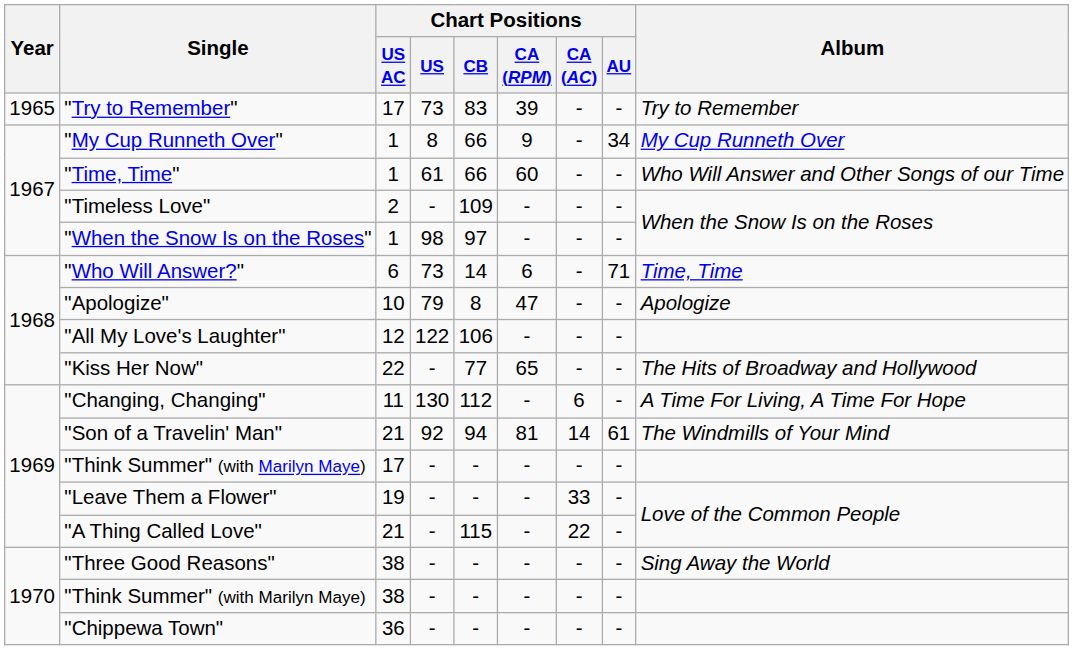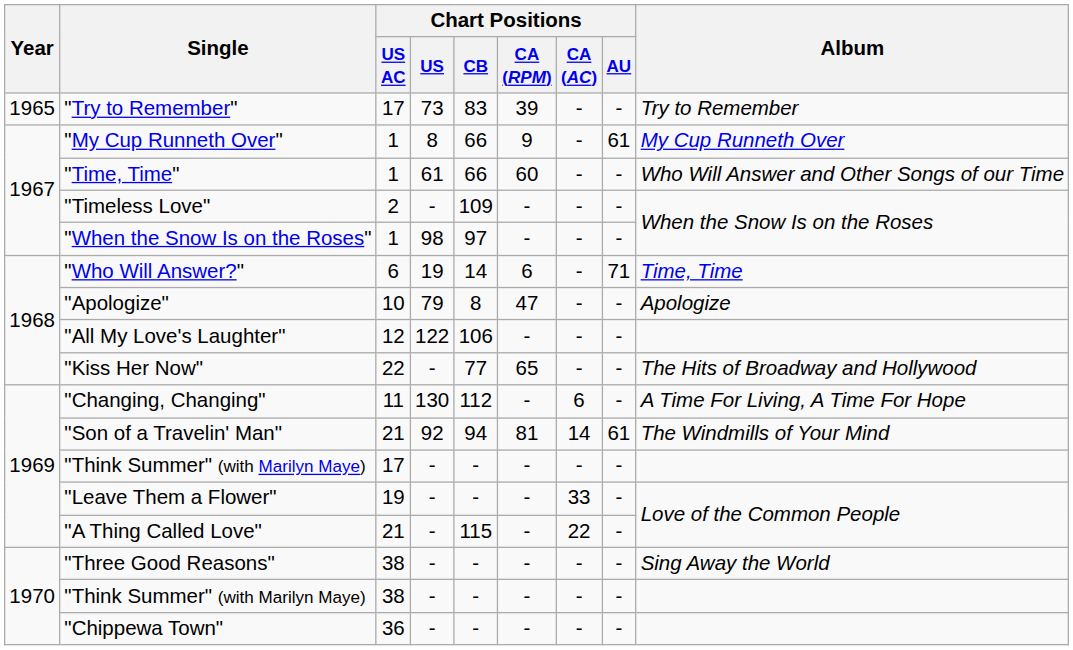 <table class="wikitable">
 <tr>
 <th rowspan="2">Year</th>
 <th rowspan="2">Single</th>
 <th colspan="6">Chart Positions</th>
 <th rowspan="2">Album</th>
 </tr>
 <tr>
 <th><small><a href='#'>US <br>AC</a></small></th>
 <th><small><a href='#'>US</a></small></th>
 <th><small><a href='#'>CB</a></small></th>
 <th><small><a href='#'>CA<br>(<em>RPM</em>)</a></small></th>
 <th><small><a href='#'>CA<br>(<em>AC</em>)</a></small></th>
 <th><small><a href='#'>AU</a></small></th>
 </tr>
 <tr>
 <td>1965</td>
 <td>"<a href='#'>Try to Remember</a>"</td>
 <td align="center">17</td>
 <td align="center">73</td>
 <td align="center">83</td>
 <td align="center">39</td>
 <td align="center">-</td>
 <td align="center">-</td>
 <td><em>Try to Remember</em></td>
 </tr>
 <tr>
 <td rowspan="4">1967</td>
 <td>"<a href='#'>My Cup Runneth Over</a>"</td>
 <td align="center">1</td>
 <td align="center">8</td>
 <td align="center">66</td>
 <td align="center">9</td>
 <td align="center">-</td>
-<td align="center">34</td>
+<td align="center">61</td>
 <td><em><a href='#'>My Cup Runneth Over</a></em></td>
 </tr>
 <tr>
 <td>"<a href='#'>Time, Time</a>"</td>
 <td align="center">1</td>
 <td align="center">61</td>
 <td align="center">66</td>
 <td align="center">60</td>
 <td align="center">-</td>
 <td align="center">-</td>
 <td><em>Who Will Answer and Other Songs of our Time</em></td>
 </tr>
 <tr>
 <td>"Timeless Love"</td>
 <td align="center">2</td>
 <td align="center">-</td>
 <td align="center">109</td>
 <td align="center">-</td>
 <td align="center">-</td>
 <td align="center">-</td>
 <td rowspan="2"><em>When the Snow Is on the Roses</em></td>
 </tr>
 <tr>
 <td>"<a href='#'>When the Snow Is on the Roses</a>"</td>
 <td align="center">1</td>
 <td align="center">98</td>
 <td align="center">97</td>
 <td align="center">-</td>
 <td align="center">-</td>
 <td align="center">-</td>
 </tr>
 <tr>
 <td rowspan="4">1968</td>
 <td>"<a href='#'>Who Will Answer?</a>"</td>
 <td align="center">6</td>
-<td align="center">73</td>
+<td align="center">19</td>
 <td align="center">14</td>
 <td align="center">6</td>
 <td align="center">-</td>
 <td align="center">71</td>
 <td><em><a href='#'>Time, Time</a></em></td>
 </tr>
 <tr>
 <td>"Apologize"</td>
 <td align="center">10</td>
 <td align="center">79</td>
 <td align="center">8</td>
 <td align="center">47</td>
 <td align="center">-</td>
 <td align="center">-</td>
 <td><em>Apologize</em></td>
 </tr>
 <tr>
 <td>"All My Love's Laughter"</td>
 <td align="center">12</td>
 <td align="center">122</td>
 <td align="center">106</td>
 <td align="center">-</td>
 <td align="center">-</td>
 <td align="center">-</td>
 <td></td>
 </tr>
 <tr>
 <td>"Kiss Her Now"</td>
 <td align="center">22</td>
 <td align="center">-</td>
 <td align="center">77</td>
 <td align="center">65</td>
 <td align="center">-</td>
 <td align="center">-</td>
 <td><em>The Hits of Broadway and Hollywood</em></td>
 </tr>
 <tr>
 <td rowspan="5">1969</td>
 <td>"Changing, Changing"</td>
 <td align="center">11</td>
 <td align="center">130</td>
 <td align="center">112</td>
 <td align="center">-</td>
 <td align="center">6</td>
 <td align="center">-</td>
 <td><em>A Time For Living, A Time For Hope</em></td>
 </tr>
 <tr>
 <td>"Son of a Travelin' Man"</td>
 <td align="center">21</td>
 <td align="center">92</td>
 <td align="center">94</td>
 <td align="center">81</td>
 <td align="center">14</td>
 <td align="center">61</td>
 <td><em>The Windmills of Your Mind</em></td>
 </tr>
 <tr>
 <td>"Think Summer" <small>(with <a href='#'>Marilyn Maye</a>)</small></td>
 <td align="center">17</td>
 <td align="center">-</td>
 <td align="center">-</td>
 <td align="center">-</td>
 <td align="center">-</td>
 <td align="center">-</td>
 <td></td>
 </tr>
 <tr>
 <td>"Leave Them a Flower"</td>
 <td align="center">19</td>
 <td align="center">-</td>
 <td align="center">-</td>
 <td align="center">-</td>
 <td align="center">33</td>
 <td align="center">-</td>
 <td rowspan="2"><em>Love of the Common People</em></td>
 </tr>
 <tr>
 <td>"A Thing Called Love"</td>
 <td align="center">21</td>
 <td align="center">-</td>
 <td align="center">115</td>
 <td align="center">-</td>
 <td align="center">22</td>
 <td align="center">-</td>
 </tr>
 <tr>
 <td rowspan="3">1970</td>
 <td>"Three Good Reasons"</td>
 <td align="center">38</td>
 <td align="center">-</td>
 <td align="center">-</td>
 <td align="center">-</td>
 <td align="center">-</td>
 <td align="center">-</td>
 <td><em>Sing Away the World</em></td>
 </tr>
 <tr>
 <td>"Think Summer" <small>(with Marilyn Maye)</small></td>
 <td align="center">38</td>
 <td align="center">-</td>
 <td align="center">-</td>
 <td align="center">-</td>
 <td align="center">-</td>
 <td align="center">-</td>
 </tr>
 <tr>
 <td>"Chippewa Town"</td>
 <td align="center">36</td>
 <td align="center">-</td>
 <td align="center">-</td>
 <td align="center">-</td>
 <td align="center">-</td>
 <td align="center">-</td>
 <td></td>
 </tr>
 </table>
